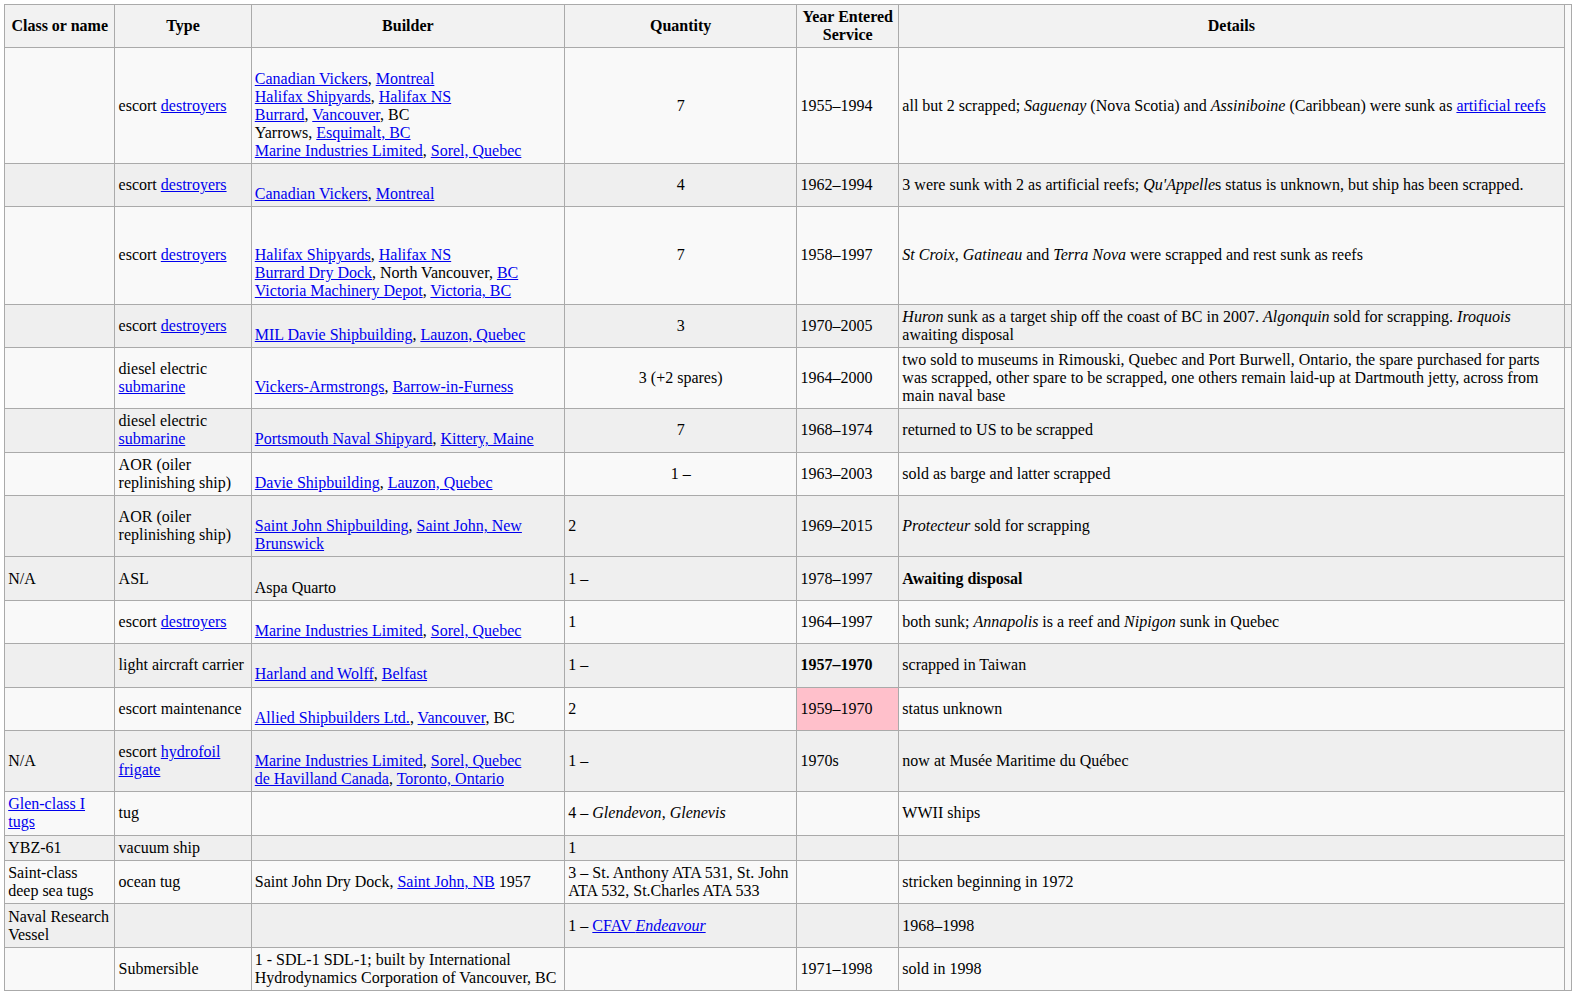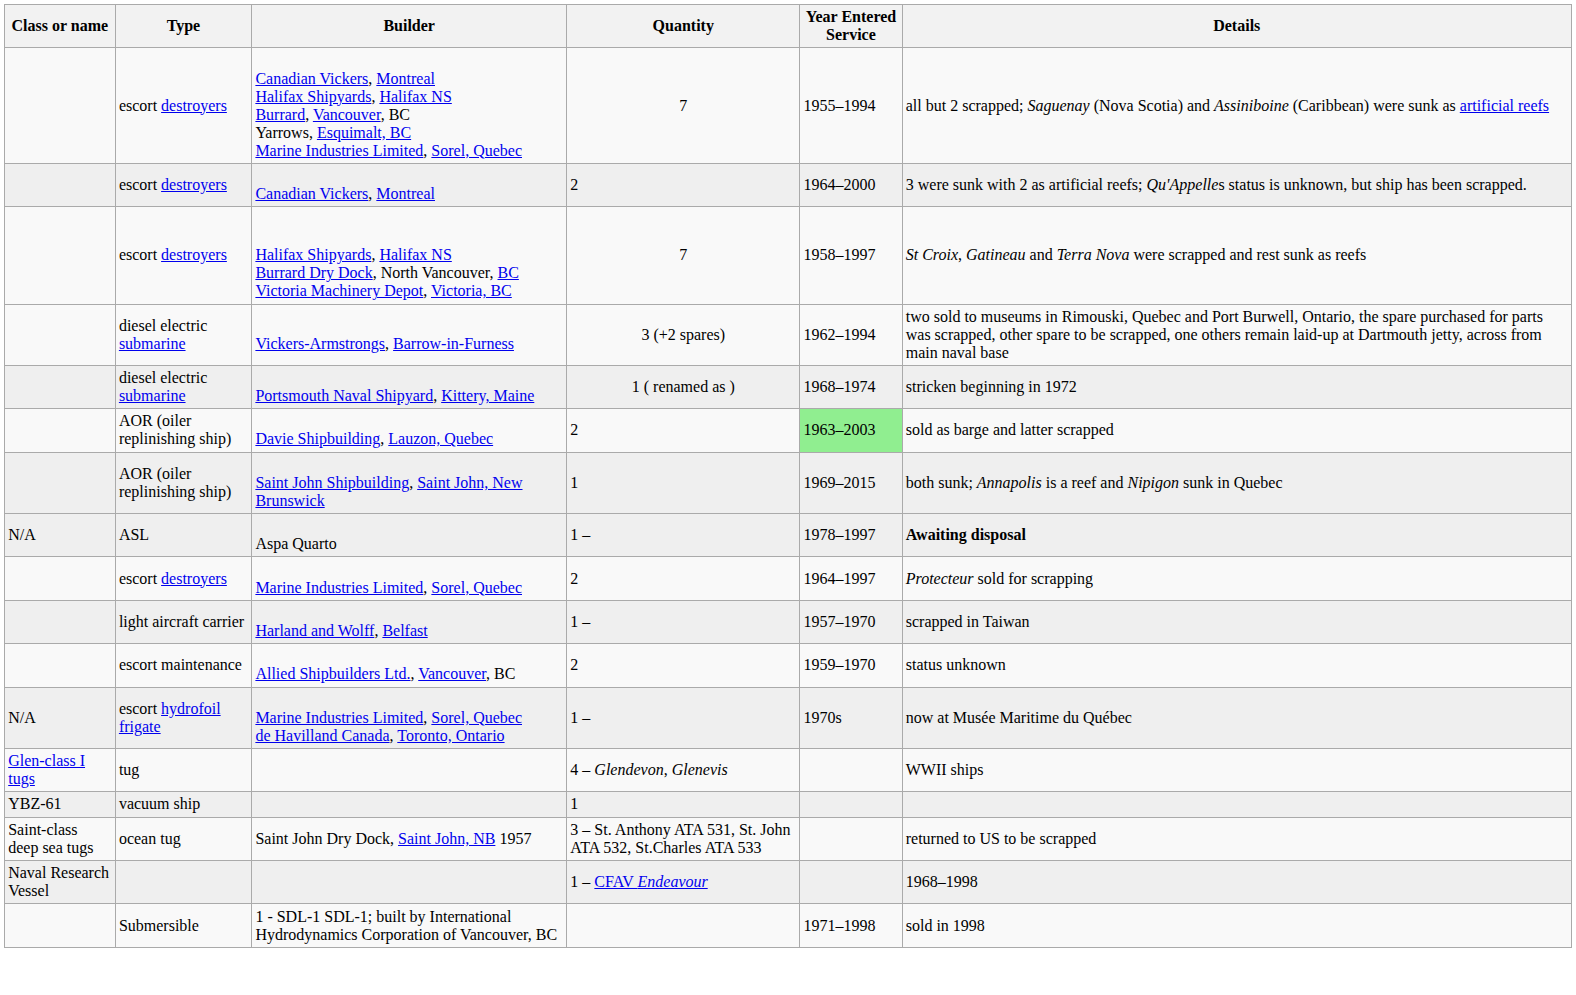 <table class="wikitable"|}>
 <tr style="background:#aabccc; color:black">
 <th>Class or name</th>
 <th>Type</th>
 <th>Builder</th>
 <th>Quantity</th>
 <th>Year Entered Service</th>
 <th>Details</th>
 </tr>
 <tr>
 <td></td>
 <td>escort <a href='#'>destroyers</a></td>
 <td><br><a href='#'>Canadian Vickers</a>, <a href='#'>Montreal</a><br><a href='#'>Halifax Shipyards</a>, <a href='#'>Halifax NS</a><br><a href='#'>Burrard</a>, <a href='#'>Vancouver</a>, BC<br>Yarrows, <a href='#'>Esquimalt, BC</a><br><a href='#'>Marine Industries Limited</a>, <a href='#'>Sorel, Quebec</a></td>
 <td style="text-align:center;">7</td>
 <td>1955–1994</td>
 <td>all but 2 scrapped; <em>Saguenay</em> (Nova Scotia) and <em>Assiniboine</em> (Caribbean) were sunk as <a href='#'>artificial reefs</a></td>
 </tr>
 <tr style="background:#efefef; color:black">
 <td></td>
 <td>escort <a href='#'>destroyers</a></td>
 <td><br><a href='#'>Canadian Vickers</a>, <a href='#'>Montreal</a></td>
-<td style="text-align:center;">4</td>
-<td>1962–1994</td>
+<td>2</td>
+<td>1964–2000</td>
 <td>3 were sunk with 2 as artificial reefs; <em>Qu'Appelle</em>s status is unknown, but ship has been scrapped.</td>
 </tr>
 <tr>
 <td></td>
 <td>escort <a href='#'>destroyers</a></td>
 <td><br><br><a href='#'>Halifax Shipyards</a>, <a href='#'>Halifax NS</a><br><a href='#'>Burrard Dry Dock</a>, North Vancouver, <a href='#'>BC</a><br><a href='#'>Victoria Machinery Depot</a>, <a href='#'>Victoria, BC</a></td>
 <td style="text-align:center;">7</td>
 <td>1958–1997</td>
 <td><em>St Croix</em>, <em>Gatineau</em> and <em>Terra Nova</em> were scrapped and rest sunk as reefs</td>
 </tr>
-<tr style="background:#efefef; color:black">
-<td></td>
-<td>escort <a href='#'>destroyers</a></td>
-<td><br><a href='#'>MIL Davie Shipbuilding</a>, <a href='#'>Lauzon, Quebec</a></td>
-<td style="text-align:center;">3</td>
-<td>1970–2005</td>
-<td><em>Huron</em> sunk as a target ship off the coast of BC in 2007. <em>Algonquin</em> sold for scrapping. <em>Iroquois</em> awaiting disposal</td>
-<td></td>
-</tr>
 <tr>
 <td></td>
 <td>diesel electric <a href='#'>submarine</a></td>
 <td><br><a href='#'>Vickers-Armstrongs</a>, <a href='#'>Barrow-in-Furness</a></td>
 <td style="text-align:center;">3 (+2 spares)</td>
-<td>1964–2000</td>
+<td>1962–1994</td>
 <td>two sold to museums in Rimouski, Quebec and Port Burwell, Ontario, the spare purchased for parts was scrapped, other spare to be scrapped, one others remain laid-up at Dartmouth jetty, across from main naval base</td>
 </tr>
 <tr style="background:#efefef; color:black">
 <td></td>
 <td>diesel electric <a href='#'>submarine</a></td>
 <td><br><a href='#'>Portsmouth Naval Shipyard</a>, <a href='#'>Kittery, Maine</a></td>
-<td style="text-align:center;">7</td>
+<td style="text-align:center;">1 (  renamed as  )</td>
 <td>1968–1974</td>
-<td>returned to US to be scrapped</td>
+<td>stricken beginning in 1972</td>
 </tr>
 <tr>
 <td></td>
 <td>AOR (oiler replinishing ship)</td>
 <td><br><a href='#'>Davie Shipbuilding</a>, <a href='#'>Lauzon, Quebec</a></td>
-<td style="text-align:center;">1 – </td>
-<td>1963–2003</td>
+<td>2</td>
+<td style="background: lightgreen;">1963–2003</td>
 <td>sold as barge and latter scrapped</td>
 </tr>
 <tr style="background:#efefef; color:black">
 <td></td>
 <td>AOR (oiler replinishing ship)</td>
 <td><br><a href='#'>Saint John Shipbuilding</a>, <a href='#'>Saint John, New Brunswick</a></td>
-<td>2</td>
+<td>1</td>
 <td>1969–2015</td>
-<td><em>Protecteur</em> sold for scrapping</td>
+<td>both sunk; <em>Annapolis</em> is a reef and <em>Nipigon</em> sunk in Quebec</td>
 </tr>
 <tr style="background:#efefef; color:black">
 <td>N/A</td>
 <td>ASL</td>
 <td><br>Aspa Quarto</td>
 <td>1 – </td>
 <td>1978–1997</td>
 <td><strong>Awaiting disposal</strong></td>
 </tr>
 <tr>
 <td></td>
 <td>escort <a href='#'>destroyers</a></td>
 <td><br><a href='#'>Marine Industries Limited</a>, <a href='#'>Sorel, Quebec</a></td>
-<td>1</td>
+<td>2</td>
 <td>1964–1997</td>
-<td>both sunk; <em>Annapolis</em> is a reef and <em>Nipigon</em> sunk in Quebec</td>
+<td><em>Protecteur</em> sold for scrapping</td>
 </tr>
 <tr style="background:#efefef; color:black">
 <td></td>
 <td>light aircraft carrier</td>
 <td><br><a href='#'>Harland and Wolff</a>, <a href='#'>Belfast</a></td>
 <td>1 – </td>
-<td><strong>1957–1970</strong></td>
+<td>1957–1970</td>
 <td>scrapped in Taiwan</td>
 </tr>
 <tr>
 <td></td>
 <td>escort maintenance</td>
 <td><br><a href='#'>Allied Shipbuilders Ltd.</a>, <a href='#'>Vancouver</a>, BC</td>
 <td>2</td>
-<td style="background: pink;">1959–1970</td>
+<td>1959–1970</td>
 <td>status unknown</td>
 </tr>
 <tr style="background:#efefef; color:black">
 <td>N/A</td>
 <td>escort <a href='#'>hydrofoil</a> <a href='#'>frigate</a></td>
 <td><br><a href='#'>Marine Industries Limited</a>, <a href='#'>Sorel, Quebec</a><br><a href='#'>de Havilland Canada</a>, <a href='#'>Toronto, Ontario</a></td>
 <td>1 – </td>
 <td>1970s</td>
 <td>now at Musée Maritime du Québec</td>
 </tr>
 <tr>
 <td><a href='#'>Glen-class I tugs</a></td>
 <td>tug</td>
 <td></td>
 <td>4 – <em>Glendevon</em>, <em>Glenevis</em></td>
 <td></td>
 <td>WWII ships</td>
 </tr>
 <tr style="background:#efefef; color:black">
 <td>YBZ-61</td>
 <td>vacuum ship</td>
 <td></td>
 <td>1</td>
 <td></td>
 <td></td>
 </tr>
 <tr>
 <td>Saint-class deep sea tugs</td>
 <td>ocean tug</td>
 <td>Saint John Dry Dock, <a href='#'>Saint John, NB</a> 1957 </td>
 <td>3 – St. Anthony ATA 531, St. John ATA 532, St.Charles ATA 533</td>
 <td></td>
-<td>stricken beginning in 1972</td>
+<td>returned to US to be scrapped</td>
 </tr>
 <tr style="background:#efefef; color:black">
 <td>Naval Research Vessel</td>
 <td></td>
 <td></td>
 <td>1 – <a href='#'>CFAV <em>Endeavour</em></a></td>
 <td></td>
 <td>1968–1998</td>
 </tr>
 <tr>
 <td></td>
 <td>Submersible</td>
 <td>1 - SDL-1 SDL-1; built by International Hydrodynamics Corporation of Vancouver, BC</td>
 <td></td>
 <td>1971–1998</td>
 <td>sold in 1998</td>
 </tr>
 </table>
